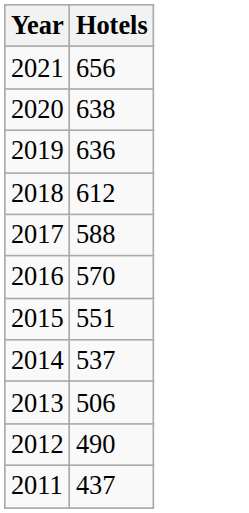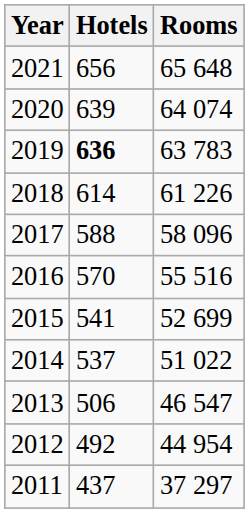 <table class="wikitable">
 <tr>
 <th>Year</th>
 <th>Hotels</th>
+<th>Rooms</th>
 </tr>
 <tr>
 <td>2021</td>
 <td>656</td>
+<td>65 648</td>
 </tr>
 <tr>
 <td>2020</td>
-<td>638</td>
+<td>639</td>
+<td>64 074</td>
 </tr>
 <tr>
 <td>2019</td>
-<td>636</td>
+<td><strong>636</strong></td>
+<td>63 783</td>
 </tr>
 <tr>
 <td>2018</td>
-<td>612</td>
+<td>614</td>
+<td>61 226</td>
 </tr>
 <tr>
 <td>2017</td>
 <td>588</td>
+<td>58 096</td>
 </tr>
 <tr>
 <td>2016</td>
 <td>570</td>
+<td>55 516</td>
 </tr>
 <tr>
 <td>2015</td>
-<td>551</td>
+<td>541</td>
+<td>52 699</td>
 </tr>
 <tr>
 <td>2014</td>
 <td>537</td>
+<td>51 022</td>
 </tr>
 <tr>
 <td>2013</td>
 <td>506</td>
+<td>46 547</td>
 </tr>
 <tr>
 <td>2012</td>
-<td>490</td>
+<td>492</td>
+<td>44 954</td>
 </tr>
 <tr>
 <td>2011</td>
 <td>437</td>
+<td>37 297</td>
 </tr>
 </table>
